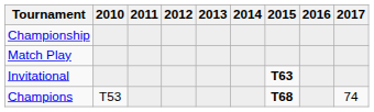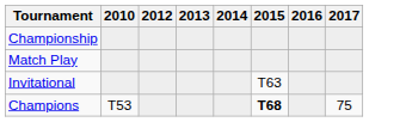 <table class="wikitable" style="text-align:center;">
 <tr>
 <th>Tournament</th>
 <th>2010</th>
-<th>2011</th>
 <th>2012</th>
 <th>2013</th>
 <th>2014</th>
 <th>2015</th>
 <th>2016</th>
 <th>2017</th>
 </tr>
 <tr>
 <td align="left"><a href='#'>Championship</a></td>
-<td style="background:#eeeeee;"></td>
 <td style="background:#eeeeee;"></td>
 <td style="background:#eeeeee;"></td>
 <td style="background:#eeeeee;"></td>
 <td style="background:#eeeeee;"></td>
 <td style="background:#eeeeee;"></td>
 <td style="background:#eeeeee;"></td>
 <td style="background:#eeeeee;"></td>
 </tr>
 <tr>
 <td align="left"><a href='#'>Match Play</a></td>
 <td style="background:#eeeeee;"></td>
 <td style="background:#eeeeee;"></td>
 <td style="background:#eeeeee;"></td>
 <td style="background:#eeeeee;"></td>
 <td style="background:#eeeeee;"></td>
 <td style="background:#eeeeee;"></td>
 <td style="background:#eeeeee;"></td>
-<td style="background:#eeeeee;"></td>
 </tr>
 <tr>
 <td align="left"><a href='#'>Invitational</a></td>
 <td style="background:#eeeeee;"></td>
 <td style="background:#eeeeee;"></td>
 <td style="background:#eeeeee;"></td>
 <td style="background:#eeeeee;"></td>
-<td style="background:#eeeeee;"></td>
-<td><strong>T63</strong></td>
+<td>T63</td>
 <td style="background:#eeeeee;"></td>
 <td style="background:#eeeeee;"></td>
 </tr>
 <tr>
 <td align="left"><a href='#'>Champions</a></td>
 <td>T53</td>
 <td style="background:#eeeeee;"></td>
 <td style="background:#eeeeee;"></td>
 <td style="background:#eeeeee;"></td>
-<td style="background:#eeeeee;"></td>
 <td><strong>T68</strong></td>
 <td style="background:#eeeeee;"></td>
-<td>74</td>
+<td>75</td>
 </tr>
 </table>
